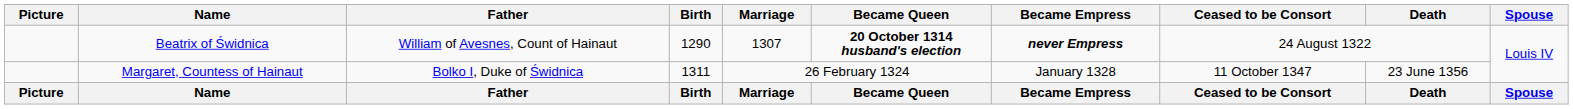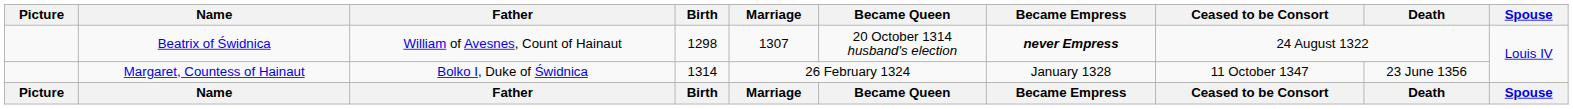 <table width=95% class="wikitable">
 <tr>
 <th>Picture</th>
 <th>Name</th>
 <th>Father</th>
 <th>Birth</th>
 <th>Marriage</th>
 <th>Became Queen</th>
 <th>Became Empress</th>
 <th>Ceased to be Consort</th>
 <th>Death</th>
 <th><a href='#'>Spouse</a></th>
 </tr>
 <tr>
 <td align=center></td>
 <td align=center><a href='#'>Beatrix of Świdnica</a></td>
 <td align="center"><a href='#'>William</a> of <a href='#'>Avesnes</a>, Count of Hainaut</td>
-<td align="center">1290</td>
+<td align="center">1298</td>
 <td align="center">1307</td>
-<td align="center"><strong>20 October 1314<br><em>husband's election</em></strong></td>
+<td align="center">20 October 1314<br><em>husband's election</em></td>
 <td align="center"><strong><em>never Empress</em></strong></td>
 <td align="center" colspan="2">24 August 1322</td>
 <td align="center" rowspan="2"><a href='#'>Louis IV</a></td>
 </tr>
 <tr>
 <td align=center></td>
 <td align=center><a href='#'>Margaret, Countess of Hainaut</a></td>
 <td align="center"><a href='#'>Bolko I</a>, Duke of <a href='#'>Świdnica</a></td>
-<td align="center">1311</td>
+<td align="center">1314</td>
 <td align="center" colspan="2">26 February 1324</td>
 <td align="center">January 1328</td>
 <td align="center">11 October 1347</td>
 <td align="center">23 June 1356</td>
 </tr>
 <tr>
 <th>Picture</th>
 <th>Name</th>
 <th>Father</th>
 <th>Birth</th>
 <th>Marriage</th>
 <th>Became Queen</th>
 <th>Became Empress</th>
 <th>Ceased to be Consort</th>
 <th>Death</th>
 <th><a href='#'>Spouse</a></th>
 </tr>
 </table>
